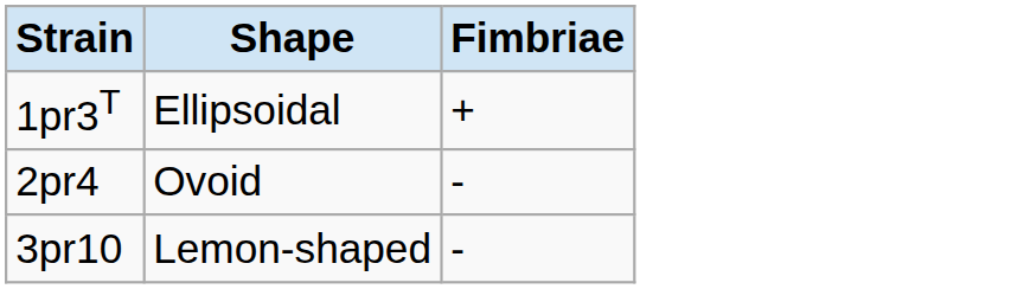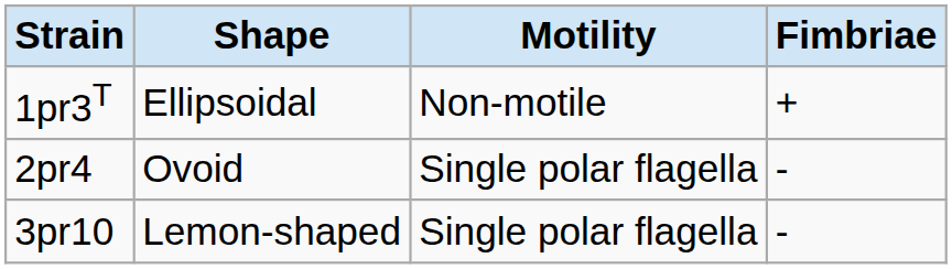 <table class="wikitable sortable">
 <tr>
 <th style="background:#d0e5f5">Strain</th>
 <th style="background:#d0e5f5">Shape</th>
+<th style="background:#d0e5f5">Motility</th>
 <th style="background:#d0e5f5">Fimbriae</th>
 </tr>
 <tr>
 <td>1pr3<sup>T</sup></td>
 <td>Ellipsoidal</td>
+<td>Non-motile</td>
 <td>+</td>
 </tr>
 <tr>
 <td>2pr4</td>
 <td>Ovoid</td>
+<td>Single polar flagella</td>
 <td>-</td>
 </tr>
 <tr>
 <td>3pr10</td>
 <td>Lemon-shaped</td>
+<td>Single polar flagella</td>
 <td>-</td>
 </tr>
 </table>
